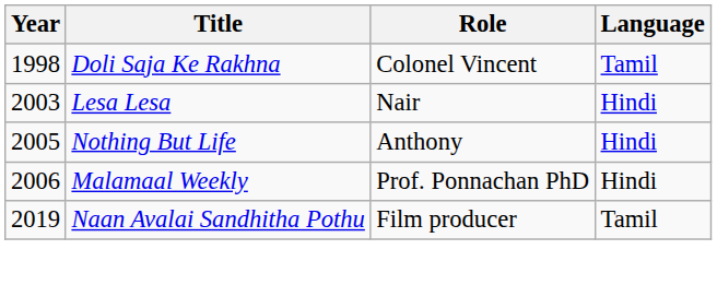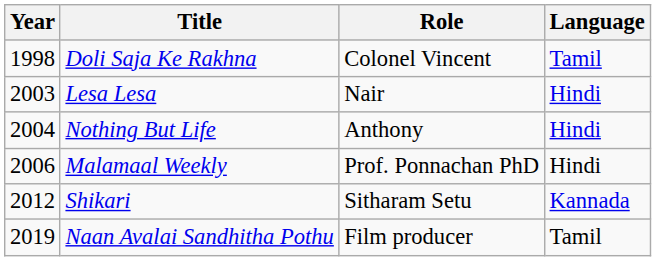 <table class="wikitable">
 <tr>
 <th>Year</th>
 <th>Title</th>
 <th>Role</th>
 <th>Language</th>
 </tr>
 <tr>
 <td>1998</td>
 <td><em><a href='#'>Doli Saja Ke Rakhna</a></em></td>
 <td>Colonel Vincent</td>
 <td><a href='#'>Tamil</a></td>
 </tr>
 <tr>
 <td>2003</td>
 <td><em><a href='#'>Lesa Lesa</a></em></td>
 <td>Nair</td>
 <td><a href='#'>Hindi</a></td>
 </tr>
 <tr>
-<td>2005</td>
+<td>2004</td>
 <td><em><a href='#'>Nothing But Life</a></em></td>
 <td>Anthony</td>
 <td><a href='#'>Hindi</a></td>
 </tr>
 <tr>
 <td>2006</td>
 <td><em><a href='#'>Malamaal Weekly</a></em></td>
 <td>Prof. Ponnachan PhD</td>
 <td>Hindi</td>
 </tr>
 <tr>
+<td>2012</td>
+<td><em><a href='#'>Shikari</a></em></td>
+<td>Sitharam Setu</td>
+<td><a href='#'>Kannada</a></td>
+</tr>
+<tr>
 <td>2019</td>
 <td><em><a href='#'>Naan Avalai Sandhitha Pothu</a></em></td>
 <td>Film producer</td>
 <td>Tamil</td>
 </tr>
 </table>
